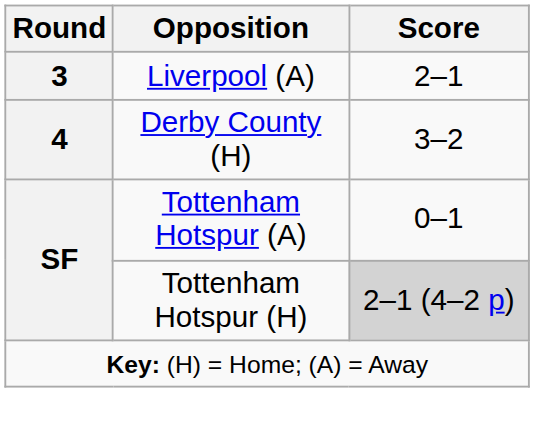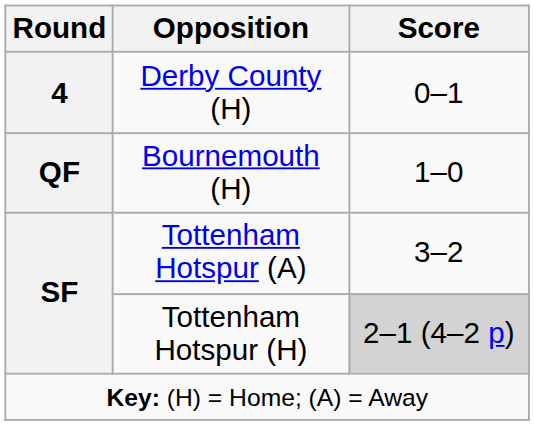 <table class="wikitable plainrowheaders" style="text-align:center;float:right">
 <tr>
 <th scope="col" style="width:25px">Round</th>
 <th scope="col" style="width:120px">Opposition</th>
 <th scope="col" style="width:90px">Score</th>
 </tr>
 <tr>
-<th scope=row style="text-align:center">3</th>
-<td><a href='#'>Liverpool</a> (A)</td>
-<td>2–1</td>
+<th scope=row style="text-align:center">4</th>
+<td><a href='#'>Derby County</a> (H)</td>
+<td>0–1</td>
 </tr>
 <tr>
-<th scope=row style="text-align:center">4</th>
-<td><a href='#'>Derby County</a> (H)</td>
-<td>3–2</td>
+<th scope=row style="text-align:center">QF</th>
+<td><a href='#'>Bournemouth</a> (H)</td>
+<td>1–0</td>
 </tr>
 <tr>
 <th scope=row style="text-align:center" rowspan="2">SF</th>
 <td><a href='#'>Tottenham Hotspur</a> (A)</td>
-<td>0–1</td>
+<td>3–2</td>
 </tr>
 <tr>
 <td>Tottenham Hotspur (H)</td>
 <td style="background: lightgrey;">2–1 (4–2 <a href='#'>p</a>)</td>
 </tr>
 <tr>
 <td colspan="3"><small><strong>Key:</strong> (H) = Home; (A) = Away</small></td>
 </tr>
 </table>
